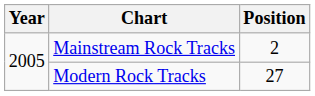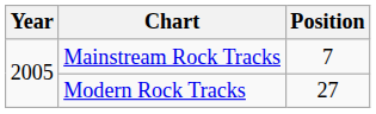 <table class="wikitable">
 <tr>
 <th>Year</th>
 <th>Chart</th>
 <th>Position</th>
 </tr>
 <tr>
 <td rowspan="2">2005</td>
 <td><a href='#'>Mainstream Rock Tracks</a></td>
-<td align="center">2</td>
+<td align="center">7</td>
 </tr>
 <tr>
 <td><a href='#'>Modern Rock Tracks</a></td>
 <td align="center">27</td>
 </tr>
 </table>
